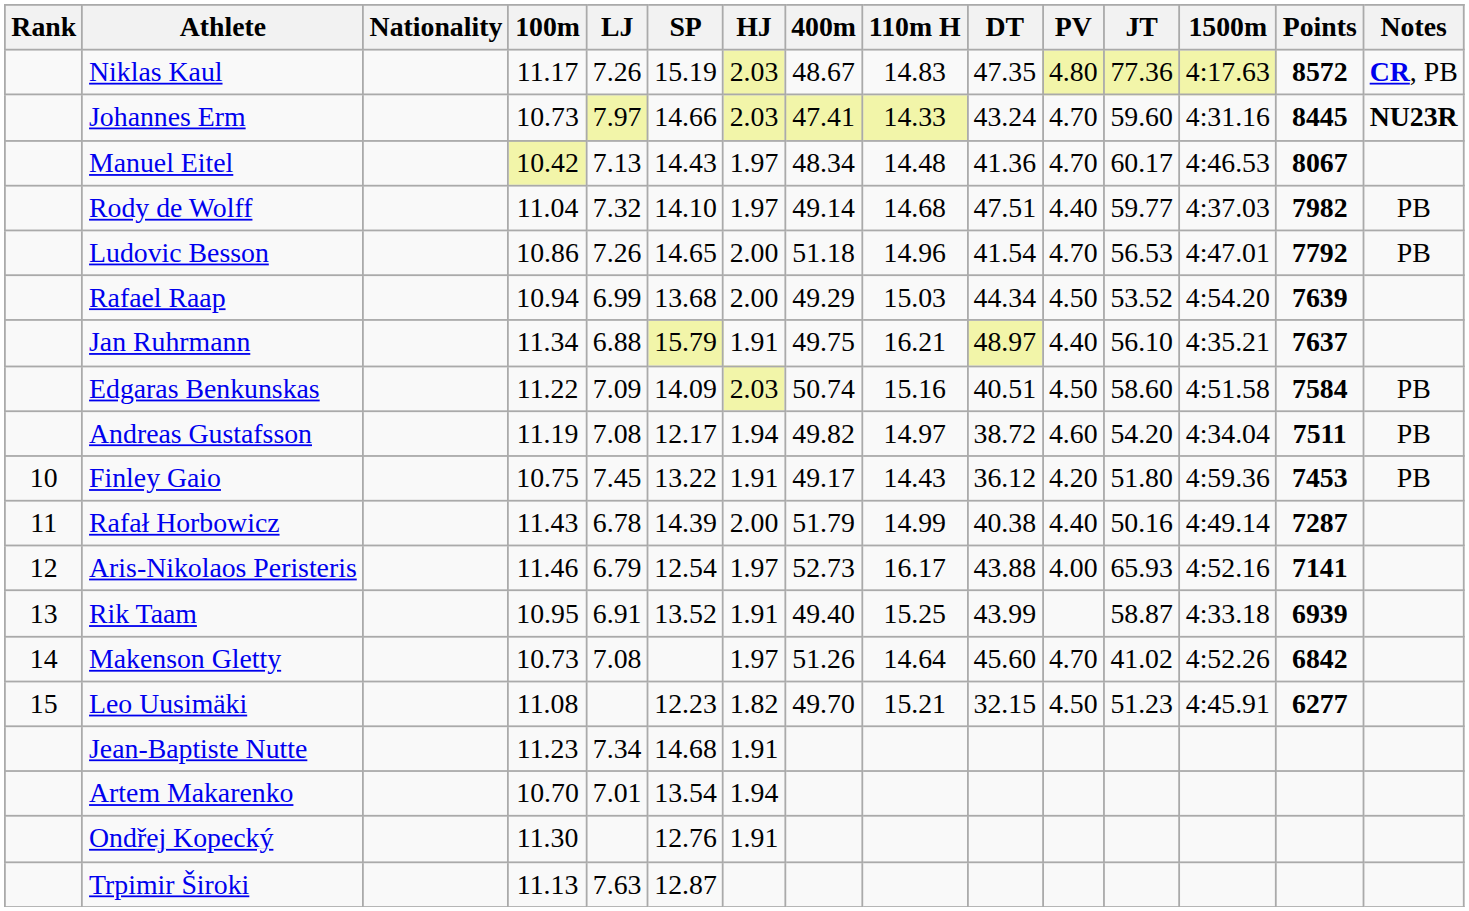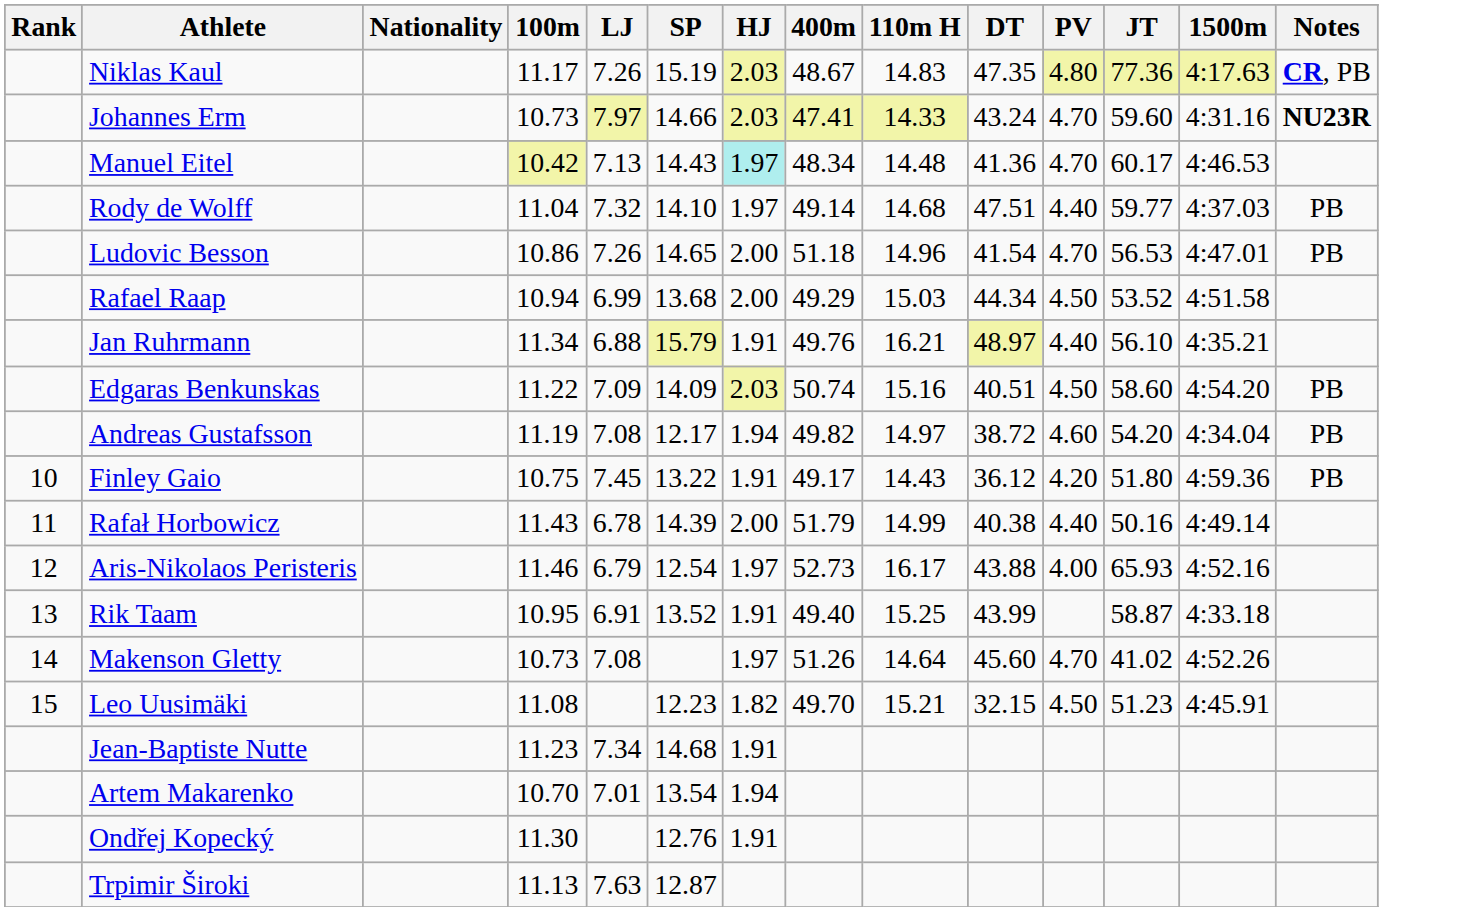 <table class="wikitable sortable" style=" text-align:center; font-size:97%;">
 <tr>
 <th>Rank</th>
 <th>Athlete</th>
 <th>Nationality</th>
 <th>100m</th>
 <th>LJ</th>
 <th>SP</th>
 <th>HJ</th>
 <th>400m</th>
 <th>110m H</th>
 <th>DT</th>
 <th>PV</th>
 <th>JT</th>
 <th>1500m</th>
-<th>Points</th>
 <th>Notes</th>
 </tr>
 <tr>
 <td></td>
 <td align=left><a href='#'>Niklas Kaul</a></td>
 <td align=left></td>
 <td>11.17</td>
 <td>7.26</td>
 <td>15.19</td>
 <td bgcolor=#F2F5A9>2.03</td>
 <td>48.67</td>
 <td>14.83</td>
 <td>47.35</td>
 <td bgcolor=#F2F5A9>4.80</td>
 <td bgcolor=#F2F5A9>77.36</td>
 <td bgcolor=#F2F5A9>4:17.63</td>
-<td><strong>8572</strong></td>
 <td><strong><a href='#'>CR</a></strong>, PB</td>
 </tr>
 <tr>
 <td></td>
 <td align=left><a href='#'>Johannes Erm</a></td>
 <td align=left></td>
 <td>10.73</td>
 <td bgcolor=#F2F5A9>7.97</td>
 <td>14.66</td>
 <td bgcolor=#F2F5A9>2.03</td>
 <td bgcolor=#F2F5A9>47.41</td>
 <td bgcolor=#F2F5A9>14.33</td>
 <td>43.24</td>
 <td>4.70</td>
 <td>59.60</td>
 <td>4:31.16</td>
-<td><strong>8445</strong></td>
 <td><strong>NU23R</strong></td>
 </tr>
 <tr>
 <td></td>
 <td align=left><a href='#'>Manuel Eitel</a></td>
 <td align=left></td>
 <td bgcolor=#F2F5A9>10.42</td>
 <td>7.13</td>
 <td>14.43</td>
-<td>1.97</td>
+<td style="background: paleturquoise;">1.97</td>
 <td>48.34</td>
 <td>14.48</td>
 <td>41.36</td>
 <td>4.70</td>
 <td>60.17</td>
 <td>4:46.53</td>
-<td><strong>8067</strong></td>
 <td></td>
 </tr>
 <tr>
 <td></td>
 <td align=left><a href='#'>Rody de Wolff</a></td>
 <td align=left></td>
 <td>11.04</td>
 <td>7.32</td>
 <td>14.10</td>
 <td>1.97</td>
 <td>49.14</td>
 <td>14.68</td>
 <td>47.51</td>
 <td>4.40</td>
 <td>59.77</td>
 <td>4:37.03</td>
-<td><strong>7982</strong></td>
 <td>PB</td>
 </tr>
 <tr>
 <td></td>
 <td align=left><a href='#'>Ludovic Besson</a></td>
 <td align=left></td>
 <td>10.86</td>
 <td>7.26</td>
 <td>14.65</td>
 <td>2.00</td>
 <td>51.18</td>
 <td>14.96</td>
 <td>41.54</td>
 <td>4.70</td>
 <td>56.53</td>
 <td>4:47.01</td>
-<td><strong>7792</strong></td>
 <td>PB</td>
 </tr>
 <tr>
 <td></td>
 <td align=left><a href='#'>Rafael Raap</a></td>
 <td align=left></td>
 <td>10.94</td>
 <td>6.99</td>
 <td>13.68</td>
 <td>2.00</td>
 <td>49.29</td>
 <td>15.03</td>
 <td>44.34</td>
 <td>4.50</td>
 <td>53.52</td>
-<td>4:54.20</td>
-<td><strong>7639</strong></td>
+<td>4:51.58</td>
 <td></td>
 </tr>
 <tr>
 <td></td>
 <td align=left><a href='#'>Jan Ruhrmann</a></td>
 <td align=left></td>
 <td>11.34</td>
 <td>6.88</td>
 <td bgcolor=#F2F5A9>15.79</td>
 <td>1.91</td>
-<td>49.75</td>
+<td>49.76</td>
 <td>16.21</td>
 <td bgcolor=#F2F5A9>48.97</td>
 <td>4.40</td>
 <td>56.10</td>
 <td>4:35.21</td>
-<td><strong>7637</strong></td>
 <td></td>
 </tr>
 <tr>
 <td></td>
 <td align=left><a href='#'>Edgaras Benkunskas</a></td>
 <td align=left></td>
 <td>11.22</td>
 <td>7.09</td>
 <td>14.09</td>
 <td bgcolor=#F2F5A9>2.03</td>
 <td>50.74</td>
 <td>15.16</td>
 <td>40.51</td>
 <td>4.50</td>
 <td>58.60</td>
-<td>4:51.58</td>
-<td><strong>7584</strong></td>
+<td>4:54.20</td>
 <td>PB</td>
 </tr>
 <tr>
 <td></td>
 <td align=left><a href='#'>Andreas Gustafsson</a></td>
 <td align=left></td>
 <td>11.19</td>
 <td>7.08</td>
 <td>12.17</td>
 <td>1.94</td>
 <td>49.82</td>
 <td>14.97</td>
 <td>38.72</td>
 <td>4.60</td>
 <td>54.20</td>
 <td>4:34.04</td>
-<td><strong>7511</strong></td>
 <td>PB</td>
 </tr>
 <tr>
 <td>10</td>
 <td align=left><a href='#'>Finley Gaio</a></td>
 <td align=left></td>
 <td>10.75</td>
 <td>7.45</td>
 <td>13.22</td>
 <td>1.91</td>
 <td>49.17</td>
 <td>14.43</td>
 <td>36.12</td>
 <td>4.20</td>
 <td>51.80</td>
 <td>4:59.36</td>
-<td><strong>7453</strong></td>
 <td>PB</td>
 </tr>
 <tr>
 <td>11</td>
 <td align=left><a href='#'>Rafał Horbowicz</a></td>
 <td align=left></td>
 <td>11.43</td>
 <td>6.78</td>
 <td>14.39</td>
 <td>2.00</td>
 <td>51.79</td>
 <td>14.99</td>
 <td>40.38</td>
 <td>4.40</td>
 <td>50.16</td>
 <td>4:49.14</td>
-<td><strong>7287</strong></td>
 <td></td>
 </tr>
 <tr>
 <td>12</td>
 <td align=left><a href='#'>Aris-Nikolaos Peristeris</a></td>
 <td align=left></td>
 <td>11.46</td>
 <td>6.79</td>
 <td>12.54</td>
 <td>1.97</td>
 <td>52.73</td>
 <td>16.17</td>
 <td>43.88</td>
 <td>4.00</td>
 <td>65.93</td>
 <td>4:52.16</td>
-<td><strong>7141</strong></td>
 <td></td>
 </tr>
 <tr>
 <td>13</td>
 <td align=left><a href='#'>Rik Taam</a></td>
 <td align=left></td>
 <td>10.95</td>
 <td>6.91</td>
 <td>13.52</td>
 <td>1.91</td>
 <td>49.40</td>
 <td>15.25</td>
 <td>43.99</td>
 <td></td>
 <td>58.87</td>
 <td>4:33.18</td>
-<td><strong>6939</strong></td>
 <td></td>
 </tr>
 <tr>
 <td>14</td>
 <td align=left><a href='#'>Makenson Gletty</a></td>
 <td align=left></td>
 <td>10.73</td>
 <td>7.08</td>
 <td></td>
 <td>1.97</td>
 <td>51.26</td>
 <td>14.64</td>
 <td>45.60</td>
 <td>4.70</td>
 <td>41.02</td>
 <td>4:52.26</td>
-<td><strong>6842</strong></td>
 <td></td>
 </tr>
 <tr>
 <td>15</td>
 <td align=left><a href='#'>Leo Uusimäki</a></td>
 <td align=left></td>
 <td>11.08</td>
 <td></td>
 <td>12.23</td>
 <td>1.82</td>
 <td>49.70</td>
 <td>15.21</td>
 <td>32.15</td>
 <td>4.50</td>
 <td>51.23</td>
 <td>4:45.91</td>
-<td><strong>6277</strong></td>
 <td></td>
 </tr>
 <tr>
 <td></td>
 <td align=left><a href='#'>Jean-Baptiste Nutte</a></td>
 <td align=left></td>
 <td>11.23</td>
 <td>7.34</td>
 <td>14.68</td>
 <td>1.91</td>
 <td></td>
 <td></td>
 <td></td>
 <td></td>
 <td></td>
 <td></td>
-<td><strong></strong></td>
 <td></td>
 </tr>
 <tr>
 <td></td>
 <td align=left><a href='#'>Artem Makarenko</a></td>
 <td align=left></td>
 <td>10.70</td>
 <td>7.01</td>
 <td>13.54</td>
 <td>1.94</td>
 <td></td>
 <td></td>
 <td></td>
 <td></td>
 <td></td>
 <td></td>
-<td><strong></strong></td>
 <td></td>
 </tr>
 <tr>
 <td></td>
 <td align=left><a href='#'>Ondřej Kopecký</a></td>
 <td align=left></td>
 <td>11.30</td>
 <td></td>
 <td>12.76</td>
 <td>1.91</td>
 <td></td>
 <td></td>
 <td></td>
 <td></td>
 <td></td>
 <td></td>
-<td><strong></strong></td>
 <td></td>
 </tr>
 <tr>
 <td></td>
 <td align=left><a href='#'>Trpimir Široki</a></td>
 <td align=left></td>
 <td>11.13</td>
 <td>7.63</td>
 <td>12.87</td>
 <td></td>
 <td></td>
 <td></td>
 <td></td>
 <td></td>
 <td></td>
 <td></td>
-<td><strong></strong></td>
 <td></td>
 </tr>
 </table>
